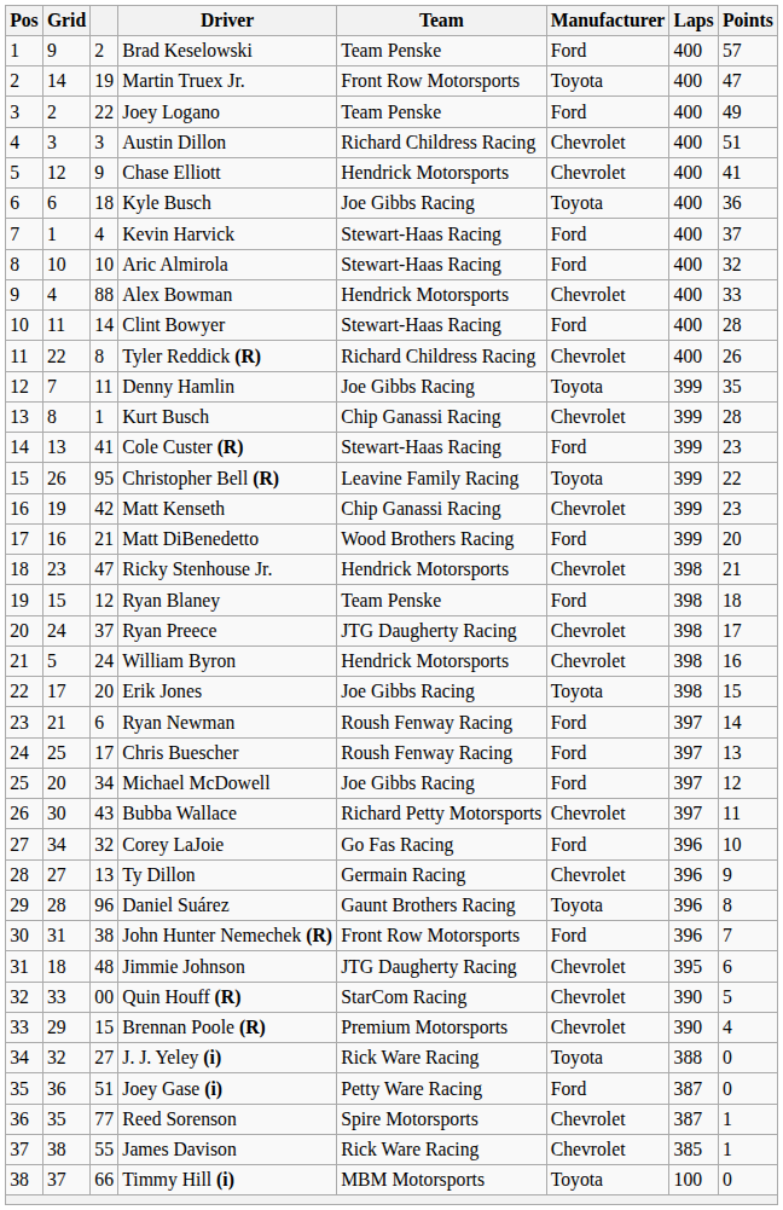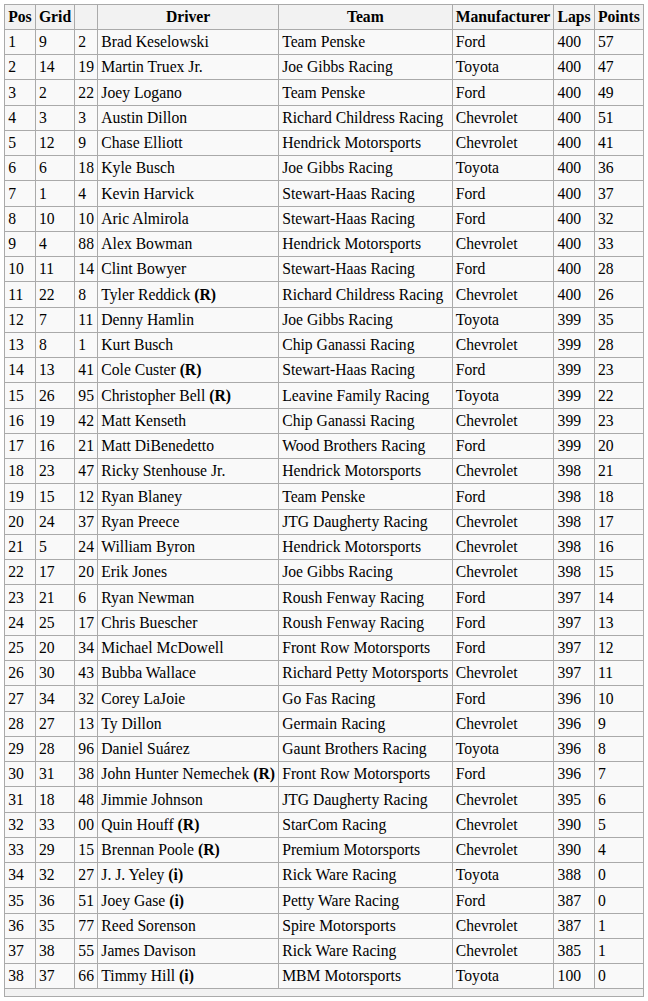 <table class="wikitable" style="font-size:98%">
 <tr>
 <th>Pos</th>
 <th>Grid</th>
 <th></th>
 <th>Driver</th>
 <th>Team</th>
 <th>Manufacturer</th>
 <th>Laps</th>
 <th>Points</th>
 </tr>
 <tr>
 <td>1</td>
 <td>9</td>
 <td>2</td>
 <td>Brad Keselowski</td>
 <td>Team Penske</td>
 <td>Ford</td>
 <td>400</td>
 <td>57</td>
 </tr>
 <tr>
 <td>2</td>
 <td>14</td>
 <td>19</td>
 <td>Martin Truex Jr.</td>
-<td>Front Row Motorsports</td>
+<td>Joe Gibbs Racing</td>
 <td>Toyota</td>
 <td>400</td>
 <td>47</td>
 </tr>
 <tr>
 <td>3</td>
 <td>2</td>
 <td>22</td>
 <td>Joey Logano</td>
 <td>Team Penske</td>
 <td>Ford</td>
 <td>400</td>
 <td>49</td>
 </tr>
 <tr>
 <td>4</td>
 <td>3</td>
 <td>3</td>
 <td>Austin Dillon</td>
 <td>Richard Childress Racing</td>
 <td>Chevrolet</td>
 <td>400</td>
 <td>51</td>
 </tr>
 <tr>
 <td>5</td>
 <td>12</td>
 <td>9</td>
 <td>Chase Elliott</td>
 <td>Hendrick Motorsports</td>
 <td>Chevrolet</td>
 <td>400</td>
 <td>41</td>
 </tr>
 <tr>
 <td>6</td>
 <td>6</td>
 <td>18</td>
 <td>Kyle Busch</td>
 <td>Joe Gibbs Racing</td>
 <td>Toyota</td>
 <td>400</td>
 <td>36</td>
 </tr>
 <tr>
 <td>7</td>
 <td>1</td>
 <td>4</td>
 <td>Kevin Harvick</td>
 <td>Stewart-Haas Racing</td>
 <td>Ford</td>
 <td>400</td>
 <td>37</td>
 </tr>
 <tr>
 <td>8</td>
 <td>10</td>
 <td>10</td>
 <td>Aric Almirola</td>
 <td>Stewart-Haas Racing</td>
 <td>Ford</td>
 <td>400</td>
 <td>32</td>
 </tr>
 <tr>
 <td>9</td>
 <td>4</td>
 <td>88</td>
 <td>Alex Bowman</td>
 <td>Hendrick Motorsports</td>
 <td>Chevrolet</td>
 <td>400</td>
 <td>33</td>
 </tr>
 <tr>
 <td>10</td>
 <td>11</td>
 <td>14</td>
 <td>Clint Bowyer</td>
 <td>Stewart-Haas Racing</td>
 <td>Ford</td>
 <td>400</td>
 <td>28</td>
 </tr>
 <tr>
 <td>11</td>
 <td>22</td>
 <td>8</td>
 <td>Tyler Reddick <strong>(R)</strong></td>
 <td>Richard Childress Racing</td>
 <td>Chevrolet</td>
 <td>400</td>
 <td>26</td>
 </tr>
 <tr>
 <td>12</td>
 <td>7</td>
 <td>11</td>
 <td>Denny Hamlin</td>
 <td>Joe Gibbs Racing</td>
 <td>Toyota</td>
 <td>399</td>
 <td>35</td>
 </tr>
 <tr>
 <td>13</td>
 <td>8</td>
 <td>1</td>
 <td>Kurt Busch</td>
 <td>Chip Ganassi Racing</td>
 <td>Chevrolet</td>
 <td>399</td>
 <td>28</td>
 </tr>
 <tr>
 <td>14</td>
 <td>13</td>
 <td>41</td>
 <td>Cole Custer <strong>(R)</strong></td>
 <td>Stewart-Haas Racing</td>
 <td>Ford</td>
 <td>399</td>
 <td>23</td>
 </tr>
 <tr>
 <td>15</td>
 <td>26</td>
 <td>95</td>
 <td>Christopher Bell <strong>(R)</strong></td>
 <td>Leavine Family Racing</td>
 <td>Toyota</td>
 <td>399</td>
 <td>22</td>
 </tr>
 <tr>
 <td>16</td>
 <td>19</td>
 <td>42</td>
 <td>Matt Kenseth</td>
 <td>Chip Ganassi Racing</td>
 <td>Chevrolet</td>
 <td>399</td>
 <td>23</td>
 </tr>
 <tr>
 <td>17</td>
 <td>16</td>
 <td>21</td>
 <td>Matt DiBenedetto</td>
 <td>Wood Brothers Racing</td>
 <td>Ford</td>
 <td>399</td>
 <td>20</td>
 </tr>
 <tr>
 <td>18</td>
 <td>23</td>
 <td>47</td>
 <td>Ricky Stenhouse Jr.</td>
 <td>Hendrick Motorsports</td>
 <td>Chevrolet</td>
 <td>398</td>
 <td>21</td>
 </tr>
 <tr>
 <td>19</td>
 <td>15</td>
 <td>12</td>
 <td>Ryan Blaney</td>
 <td>Team Penske</td>
 <td>Ford</td>
 <td>398</td>
 <td>18</td>
 </tr>
 <tr>
 <td>20</td>
 <td>24</td>
 <td>37</td>
 <td>Ryan Preece</td>
 <td>JTG Daugherty Racing</td>
 <td>Chevrolet</td>
 <td>398</td>
 <td>17</td>
 </tr>
 <tr>
 <td>21</td>
 <td>5</td>
 <td>24</td>
 <td>William Byron</td>
 <td>Hendrick Motorsports</td>
 <td>Chevrolet</td>
 <td>398</td>
 <td>16</td>
 </tr>
 <tr>
 <td>22</td>
 <td>17</td>
 <td>20</td>
 <td>Erik Jones</td>
 <td>Joe Gibbs Racing</td>
-<td>Toyota</td>
+<td>Chevrolet</td>
 <td>398</td>
 <td>15</td>
 </tr>
 <tr>
 <td>23</td>
 <td>21</td>
 <td>6</td>
 <td>Ryan Newman</td>
 <td>Roush Fenway Racing</td>
 <td>Ford</td>
 <td>397</td>
 <td>14</td>
 </tr>
 <tr>
 <td>24</td>
 <td>25</td>
 <td>17</td>
 <td>Chris Buescher</td>
 <td>Roush Fenway Racing</td>
 <td>Ford</td>
 <td>397</td>
 <td>13</td>
 </tr>
 <tr>
 <td>25</td>
 <td>20</td>
 <td>34</td>
 <td>Michael McDowell</td>
-<td>Joe Gibbs Racing</td>
+<td>Front Row Motorsports</td>
 <td>Ford</td>
 <td>397</td>
 <td>12</td>
 </tr>
 <tr>
 <td>26</td>
 <td>30</td>
 <td>43</td>
 <td>Bubba Wallace</td>
 <td>Richard Petty Motorsports</td>
 <td>Chevrolet</td>
 <td>397</td>
 <td>11</td>
 </tr>
 <tr>
 <td>27</td>
 <td>34</td>
 <td>32</td>
 <td>Corey LaJoie</td>
 <td>Go Fas Racing</td>
 <td>Ford</td>
 <td>396</td>
 <td>10</td>
 </tr>
 <tr>
 <td>28</td>
 <td>27</td>
 <td>13</td>
 <td>Ty Dillon</td>
 <td>Germain Racing</td>
 <td>Chevrolet</td>
 <td>396</td>
 <td>9</td>
 </tr>
 <tr>
 <td>29</td>
 <td>28</td>
 <td>96</td>
 <td>Daniel Suárez</td>
 <td>Gaunt Brothers Racing</td>
 <td>Toyota</td>
 <td>396</td>
 <td>8</td>
 </tr>
 <tr>
 <td>30</td>
 <td>31</td>
 <td>38</td>
 <td>John Hunter Nemechek <strong>(R)</strong></td>
 <td>Front Row Motorsports</td>
 <td>Ford</td>
 <td>396</td>
 <td>7</td>
 </tr>
 <tr>
 <td>31</td>
 <td>18</td>
 <td>48</td>
 <td>Jimmie Johnson</td>
 <td>JTG Daugherty Racing</td>
 <td>Chevrolet</td>
 <td>395</td>
 <td>6</td>
 </tr>
 <tr>
 <td>32</td>
 <td>33</td>
 <td>00</td>
 <td>Quin Houff <strong>(R)</strong></td>
 <td>StarCom Racing</td>
 <td>Chevrolet</td>
 <td>390</td>
 <td>5</td>
 </tr>
 <tr>
 <td>33</td>
 <td>29</td>
 <td>15</td>
 <td>Brennan Poole <strong>(R)</strong></td>
 <td>Premium Motorsports</td>
 <td>Chevrolet</td>
 <td>390</td>
 <td>4</td>
 </tr>
 <tr>
 <td>34</td>
 <td>32</td>
 <td>27</td>
 <td>J. J. Yeley <strong>(i)</strong></td>
 <td>Rick Ware Racing</td>
 <td>Toyota</td>
 <td>388</td>
 <td>0</td>
 </tr>
 <tr>
 <td>35</td>
 <td>36</td>
 <td>51</td>
 <td>Joey Gase <strong>(i)</strong></td>
 <td>Petty Ware Racing</td>
 <td>Ford</td>
 <td>387</td>
 <td>0</td>
 </tr>
 <tr>
 <td>36</td>
 <td>35</td>
 <td>77</td>
 <td>Reed Sorenson</td>
 <td>Spire Motorsports</td>
 <td>Chevrolet</td>
 <td>387</td>
 <td>1</td>
 </tr>
 <tr>
 <td>37</td>
 <td>38</td>
 <td>55</td>
 <td>James Davison</td>
 <td>Rick Ware Racing</td>
 <td>Chevrolet</td>
 <td>385</td>
 <td>1</td>
 </tr>
 <tr>
 <td>38</td>
 <td>37</td>
 <td>66</td>
 <td>Timmy Hill <strong>(i)</strong></td>
 <td>MBM Motorsports</td>
 <td>Toyota</td>
 <td>100</td>
 <td>0</td>
 </tr>
 <tr>
 <th colspan="8"></th>
 </tr>
 </table>
